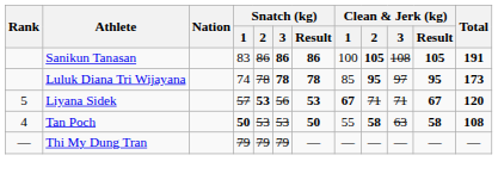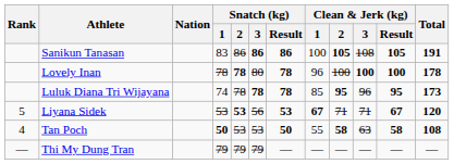 <table class="wikitable sortable" style="text-align:center;">
 <tr>
 <th rowspan=2>Rank</th>
 <th rowspan=2>Athlete</th>
 <th rowspan=2>Nation</th>
 <th colspan=4>Snatch (kg)</th>
 <th colspan=4>Clean & Jerk (kg)</th>
 <th rowspan=2>Total</th>
 </tr>
 <tr>
 <th>1</th>
 <th>2</th>
 <th>3</th>
 <th>Result</th>
 <th>1</th>
 <th>2</th>
 <th>3</th>
 <th>Result</th>
 </tr>
 <tr>
 <td></td>
 <td align=left><a href='#'>Sanikun Tanasan</a></td>
 <td align=left></td>
 <td>83</td>
 <td><s>86</s></td>
 <td><strong>86</strong></td>
 <td><strong>86</strong></td>
 <td>100</td>
 <td><strong>105</strong></td>
 <td><s>108</s></td>
 <td><strong>105</strong></td>
 <td><strong>191</strong></td>
 </tr>
 <tr>
 <td></td>
+<td align=left><a href='#'>Lovely Inan</a></td>
+<td align=left></td>
+<td><s>78</s></td>
+<td><strong>78</strong></td>
+<td><s>80</s></td>
+<td><strong>78</strong></td>
+<td>96</td>
+<td><s>100</s></td>
+<td><strong>100</strong></td>
+<td><strong>100</strong></td>
+<td><strong>178</strong></td>
+</tr>
+<tr>
+<td></td>
 <td align=left><a href='#'>Luluk Diana Tri Wijayana</a></td>
 <td align=left></td>
 <td>74</td>
 <td><s>78</s></td>
 <td><strong>78</strong></td>
 <td><strong>78</strong></td>
 <td>85</td>
 <td><strong>95</strong></td>
-<td><s>97</s></td>
+<td><s>96</s></td>
 <td><strong>95</strong></td>
 <td><strong>173</strong></td>
 </tr>
 <tr>
 <td>5</td>
 <td align=left><a href='#'>Liyana Sidek</a></td>
 <td align=left></td>
-<td><s>57</s></td>
+<td><s>53</s></td>
 <td><strong>53</strong></td>
 <td><s>56</s></td>
 <td><strong>53</strong></td>
 <td><strong>67</strong></td>
 <td><s>71</s></td>
 <td><s>71</s></td>
 <td><strong>67</strong></td>
 <td><strong>120</strong></td>
 </tr>
 <tr>
 <td>4</td>
 <td align=left><a href='#'>Tan Poch</a></td>
 <td align=left></td>
 <td><strong>50</strong></td>
 <td><s>53</s></td>
 <td><s>53</s></td>
 <td><strong>50</strong></td>
 <td>55</td>
 <td><strong>58</strong></td>
 <td><s>63</s></td>
 <td><strong>58</strong></td>
 <td><strong>108</strong></td>
 </tr>
 <tr>
 <td>—</td>
 <td align=left><a href='#'>Thi My Dung Tran</a></td>
 <td align=left></td>
 <td><s>79</s></td>
 <td><s>79</s></td>
 <td><s>79</s></td>
 <td>—</td>
 <td>—</td>
 <td>—</td>
 <td>—</td>
 <td>—</td>
 <td>—</td>
 </tr>
 </table>
